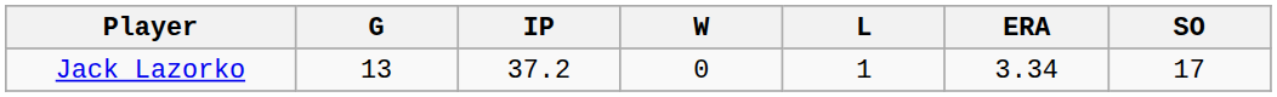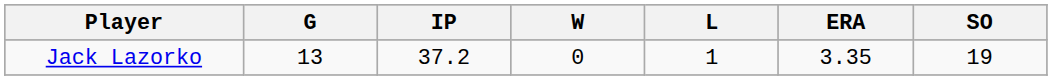 <table class="wikitable sortable">
 <tr>
 <th bgcolor="#DDDDFF" width="16%">Player</th>
 <th bgcolor="#DDDDFF" width="9%">G</th>
 <th bgcolor="#DDDDFF" width="9%">IP</th>
 <th bgcolor="#DDDDFF" width="9%">W</th>
 <th bgcolor="#DDDDFF" width="9%">L</th>
 <th bgcolor="#DDDDFF" width="9%">ERA</th>
 <th bgcolor="#DDDDFF" width="9%">SO</th>
 </tr>
 <tr align=center>
 <td><a href='#'>Jack Lazorko</a></td>
 <td>13</td>
 <td>37.2</td>
 <td>0</td>
 <td>1</td>
-<td>3.34</td>
-<td>17</td>
+<td>3.35</td>
+<td>19</td>
 </tr>
 </table>
